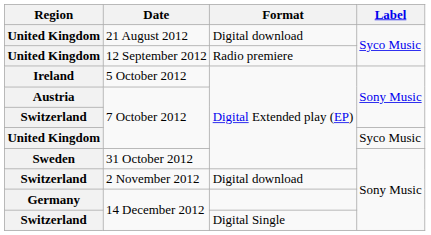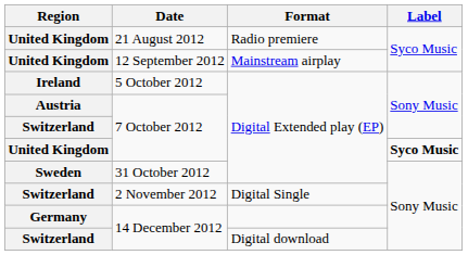 <table class="wikitable plainrowheaders sortable">
 <tr>
 <th scope="col">Region</th>
 <th>Date</th>
 <th>Format</th>
 <th><a href='#'>Label</a></th>
 </tr>
 <tr>
 <th scope="row">United Kingdom</th>
 <td>21 August 2012</td>
-<td>Digital download</td>
+<td>Radio premiere</td>
 <td rowspan="2"><a href='#'>Syco Music</a></td>
 </tr>
 <tr>
 <th scope="row">United Kingdom</th>
 <td>12 September 2012</td>
-<td>Radio premiere</td>
+<td><a href='#'>Mainstream</a> airplay</td>
 </tr>
 <tr>
 <th scope="row">Ireland</th>
 <td>5 October 2012</td>
 <td rowspan="5"><a href='#'>Digital</a> Extended play (<a href='#'>EP</a>)</td>
 <td rowspan="3"><a href='#'>Sony Music</a></td>
 </tr>
 <tr>
 <th scope="row">Austria</th>
 <td rowspan="3">7 October 2012</td>
 </tr>
 <tr>
 <th scope="row">Switzerland</th>
 </tr>
 <tr>
 <th scope="row">United Kingdom</th>
-<td>Syco Music</td>
+<td><strong>Syco Music</strong></td>
 </tr>
 <tr>
 <th scope="row">Sweden</th>
 <td>31 October 2012</td>
 <td rowspan="4">Sony Music</td>
 </tr>
 <tr>
 <th scope="row">Switzerland</th>
 <td>2 November 2012</td>
-<td>Digital download</td>
+<td>Digital Single</td>
 </tr>
 <tr>
 <th scope="row">Germany</th>
 <td rowspan="2">14 December 2012</td>
 <td></td>
 </tr>
 <tr>
 <th scope="row">Switzerland</th>
-<td>Digital Single</td>
+<td>Digital download</td>
 </tr>
 </table>
